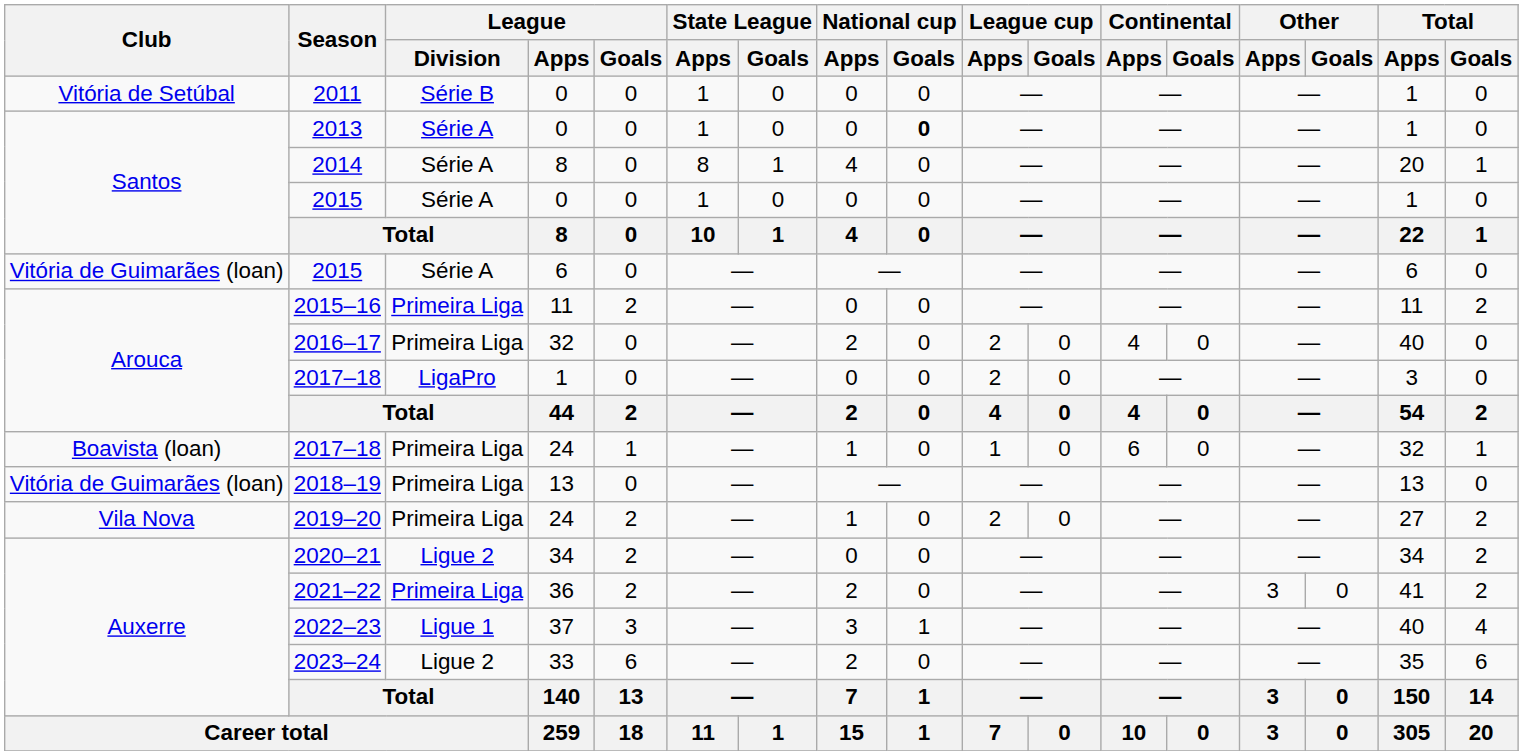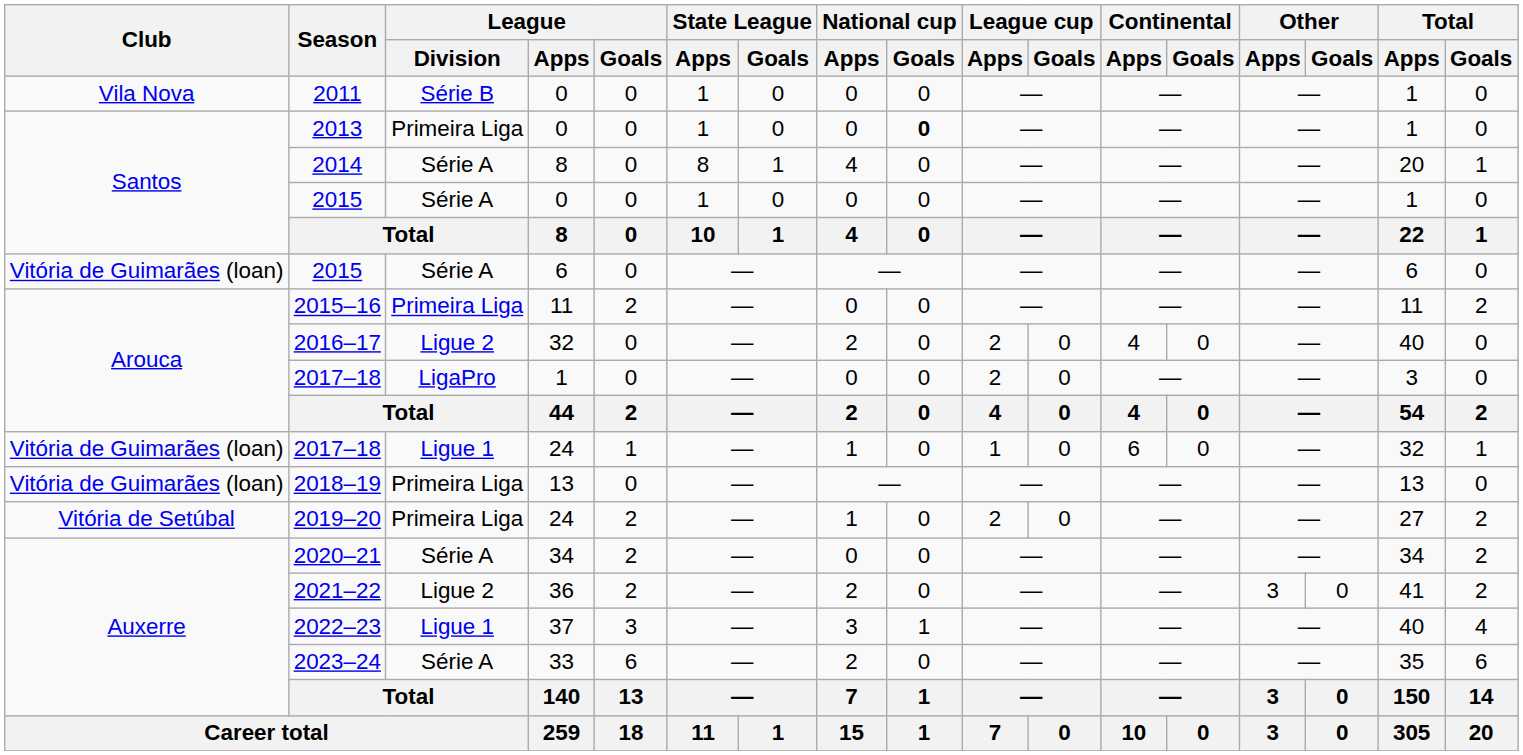 <table class="wikitable" style="text-align:center">
 <tr>
 <th rowspan="2">Club</th>
 <th rowspan="2">Season</th>
 <th colspan="3">League</th>
 <th colspan="2">State League</th>
 <th colspan="2">National cup</th>
 <th colspan="2">League cup</th>
 <th colspan="2">Continental</th>
 <th colspan="2">Other</th>
 <th colspan="2">Total</th>
 </tr>
 <tr>
 <th>Division</th>
 <th>Apps</th>
 <th>Goals</th>
 <th>Apps</th>
 <th>Goals</th>
 <th>Apps</th>
 <th>Goals</th>
 <th>Apps</th>
 <th>Goals</th>
 <th>Apps</th>
 <th>Goals</th>
 <th>Apps</th>
 <th>Goals</th>
 <th>Apps</th>
 <th>Goals</th>
 </tr>
 <tr>
-<td><a href='#'>Vitória de Setúbal</a></td>
+<td><a href='#'>Vila Nova</a></td>
 <td><a href='#'>2011</a></td>
 <td><a href='#'>Série B</a></td>
 <td>0</td>
 <td>0</td>
 <td>1</td>
 <td>0</td>
 <td>0</td>
 <td>0</td>
 <td colspan="2">—</td>
 <td colspan="2">—</td>
 <td colspan="2">—</td>
 <td>1</td>
 <td>0</td>
 </tr>
 <tr>
 <td rowspan="4"><a href='#'>Santos</a></td>
 <td><a href='#'>2013</a></td>
-<td><a href='#'>Série A</a></td>
+<td>Primeira Liga</td>
 <td>0</td>
 <td>0</td>
 <td>1</td>
 <td>0</td>
 <td>0</td>
 <td><strong>0</strong></td>
 <td colspan="2">—</td>
 <td colspan="2">—</td>
 <td colspan="2">—</td>
 <td>1</td>
 <td>0</td>
 </tr>
 <tr>
 <td><a href='#'>2014</a></td>
 <td>Série A</td>
 <td>8</td>
 <td>0</td>
 <td>8</td>
 <td>1</td>
 <td>4</td>
 <td>0</td>
 <td colspan="2">—</td>
 <td colspan="2">—</td>
 <td colspan="2">—</td>
 <td>20</td>
 <td>1</td>
 </tr>
 <tr>
 <td><a href='#'>2015</a></td>
 <td>Série A</td>
 <td>0</td>
 <td>0</td>
 <td>1</td>
 <td>0</td>
 <td>0</td>
 <td>0</td>
 <td colspan="2">—</td>
 <td colspan="2">—</td>
 <td colspan="2">—</td>
 <td>1</td>
 <td>0</td>
 </tr>
 <tr>
 <th colspan="2">Total</th>
 <th>8</th>
 <th>0</th>
 <th>10</th>
 <th>1</th>
 <th>4</th>
 <th>0</th>
 <th colspan="2">—</th>
 <th colspan="2">—</th>
 <th colspan="2">—</th>
 <th>22</th>
 <th>1</th>
 </tr>
 <tr>
 <td><a href='#'>Vitória de Guimarães</a> (loan)</td>
 <td><a href='#'>2015</a></td>
 <td>Série A</td>
 <td>6</td>
 <td>0</td>
 <td colspan="2">—</td>
 <td colspan="2">—</td>
 <td colspan="2">—</td>
 <td colspan="2">—</td>
 <td colspan="2">—</td>
 <td>6</td>
 <td>0</td>
 </tr>
 <tr>
 <td rowspan="4"><a href='#'>Arouca</a></td>
 <td><a href='#'>2015–16</a></td>
 <td><a href='#'>Primeira Liga</a></td>
 <td>11</td>
 <td>2</td>
 <td colspan="2">—</td>
 <td>0</td>
 <td>0</td>
 <td colspan="2">—</td>
 <td colspan="2">—</td>
 <td colspan="2">—</td>
 <td>11</td>
 <td>2</td>
 </tr>
 <tr>
 <td><a href='#'>2016–17</a></td>
-<td>Primeira Liga</td>
+<td><a href='#'>Ligue 2</a></td>
 <td>32</td>
 <td>0</td>
 <td colspan="2">—</td>
 <td>2</td>
 <td>0</td>
 <td>2</td>
 <td>0</td>
 <td>4</td>
 <td>0</td>
 <td colspan="2">—</td>
 <td>40</td>
 <td>0</td>
 </tr>
 <tr>
 <td><a href='#'>2017–18</a></td>
 <td><a href='#'>LigaPro</a></td>
 <td>1</td>
 <td>0</td>
 <td colspan="2">—</td>
 <td>0</td>
 <td>0</td>
 <td>2</td>
 <td>0</td>
 <td colspan="2">—</td>
 <td colspan="2">—</td>
 <td>3</td>
 <td>0</td>
 </tr>
 <tr>
 <th colspan="2">Total</th>
 <th>44</th>
 <th>2</th>
 <th colspan="2">—</th>
 <th>2</th>
 <th>0</th>
 <th>4</th>
 <th>0</th>
 <th>4</th>
 <th>0</th>
 <th colspan="2">—</th>
 <th>54</th>
 <th>2</th>
 </tr>
 <tr>
-<td><a href='#'>Boavista</a> (loan)</td>
+<td><a href='#'>Vitória de Guimarães</a> (loan)</td>
 <td><a href='#'>2017–18</a></td>
-<td>Primeira Liga</td>
+<td><a href='#'>Ligue 1</a></td>
 <td>24</td>
 <td>1</td>
 <td colspan="2">—</td>
 <td>1</td>
 <td>0</td>
 <td>1</td>
 <td>0</td>
 <td>6</td>
 <td>0</td>
 <td colspan="2">—</td>
 <td>32</td>
 <td>1</td>
 </tr>
 <tr>
 <td><a href='#'>Vitória de Guimarães</a> (loan)</td>
 <td><a href='#'>2018–19</a></td>
 <td>Primeira Liga</td>
 <td>13</td>
 <td>0</td>
 <td colspan="2">—</td>
 <td colspan="2">—</td>
 <td colspan="2">—</td>
 <td colspan="2">—</td>
 <td colspan="2">—</td>
 <td>13</td>
 <td>0</td>
 </tr>
 <tr>
-<td><a href='#'>Vila Nova</a></td>
+<td><a href='#'>Vitória de Setúbal</a></td>
 <td><a href='#'>2019–20</a></td>
 <td>Primeira Liga</td>
 <td>24</td>
 <td>2</td>
 <td colspan="2">—</td>
 <td>1</td>
 <td>0</td>
 <td>2</td>
 <td>0</td>
 <td colspan="2">—</td>
 <td colspan="2">—</td>
 <td>27</td>
 <td>2</td>
 </tr>
 <tr>
 <td rowspan="5"><a href='#'>Auxerre</a></td>
 <td><a href='#'>2020–21</a></td>
-<td><a href='#'>Ligue 2</a></td>
+<td>Série A</td>
 <td>34</td>
 <td>2</td>
 <td colspan="2">—</td>
 <td>0</td>
 <td>0</td>
 <td colspan="2">—</td>
 <td colspan="2">—</td>
 <td colspan="2">—</td>
 <td>34</td>
 <td>2</td>
 </tr>
 <tr>
 <td><a href='#'>2021–22</a></td>
-<td><a href='#'>Primeira Liga</a></td>
+<td>Ligue 2</td>
 <td>36</td>
 <td>2</td>
 <td colspan="2">—</td>
 <td>2</td>
 <td>0</td>
 <td colspan="2">—</td>
 <td colspan="2">—</td>
 <td>3</td>
 <td>0</td>
 <td>41</td>
 <td>2</td>
 </tr>
 <tr>
 <td><a href='#'>2022–23</a></td>
 <td><a href='#'>Ligue 1</a></td>
 <td>37</td>
 <td>3</td>
 <td colspan="2">—</td>
 <td>3</td>
 <td>1</td>
 <td colspan="2">—</td>
 <td colspan="2">—</td>
 <td colspan="2">—</td>
 <td>40</td>
 <td>4</td>
 </tr>
 <tr>
 <td><a href='#'>2023–24</a></td>
-<td>Ligue 2</td>
+<td>Série A</td>
 <td>33</td>
 <td>6</td>
 <td colspan="2">—</td>
 <td>2</td>
 <td>0</td>
 <td colspan="2">—</td>
 <td colspan="2">—</td>
 <td colspan="2">—</td>
 <td>35</td>
 <td>6</td>
 </tr>
 <tr>
 <th colspan="2">Total</th>
 <th>140</th>
 <th>13</th>
 <th colspan="2">—</th>
 <th>7</th>
 <th>1</th>
 <th colspan="2">—</th>
 <th colspan="2">—</th>
 <th>3</th>
 <th>0</th>
 <th>150</th>
 <th>14</th>
 </tr>
 <tr>
 <th colspan="3">Career total</th>
 <th>259</th>
 <th>18</th>
 <th>11</th>
 <th>1</th>
 <th>15</th>
 <th>1</th>
 <th>7</th>
 <th>0</th>
 <th>10</th>
 <th>0</th>
 <th>3</th>
 <th>0</th>
 <th>305</th>
 <th>20</th>
 </tr>
 </table>
